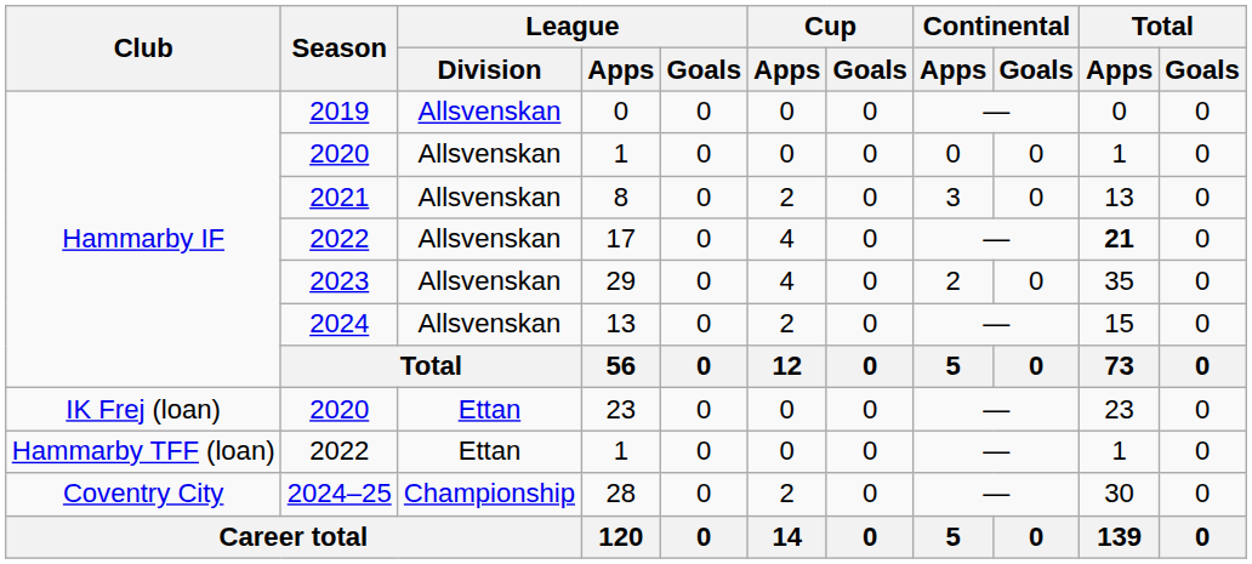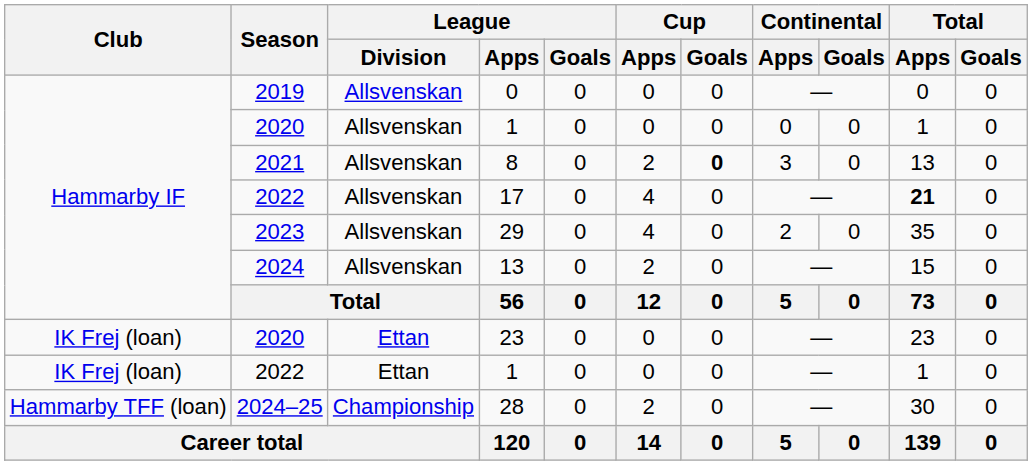 <table class="wikitable" style="text-align:center">
 <tr>
 <th rowspan="2">Club</th>
 <th rowspan="2">Season</th>
 <th colspan="3">League</th>
 <th colspan="2">Cup</th>
 <th colspan="2">Continental</th>
 <th colspan="2">Total</th>
 </tr>
 <tr>
 <th>Division</th>
 <th>Apps</th>
 <th>Goals</th>
 <th>Apps</th>
 <th>Goals</th>
 <th>Apps</th>
 <th>Goals</th>
 <th>Apps</th>
 <th>Goals</th>
 </tr>
 <tr>
 <td rowspan="7"><a href='#'>Hammarby IF</a></td>
 <td><a href='#'>2019</a></td>
 <td><a href='#'>Allsvenskan</a></td>
 <td>0</td>
 <td>0</td>
 <td>0</td>
 <td>0</td>
 <td colspan="2">—</td>
 <td>0</td>
 <td>0</td>
 </tr>
 <tr>
 <td><a href='#'>2020</a></td>
 <td>Allsvenskan</td>
 <td>1</td>
 <td>0</td>
 <td>0</td>
 <td>0</td>
 <td>0</td>
 <td>0</td>
 <td>1</td>
 <td>0</td>
 </tr>
 <tr>
 <td><a href='#'>2021</a></td>
 <td>Allsvenskan</td>
 <td>8</td>
 <td>0</td>
 <td>2</td>
-<td>0</td>
+<td><strong>0</strong></td>
 <td>3</td>
 <td>0</td>
 <td>13</td>
 <td>0</td>
 </tr>
 <tr>
 <td><a href='#'>2022</a></td>
 <td>Allsvenskan</td>
 <td>17</td>
 <td>0</td>
 <td>4</td>
 <td>0</td>
 <td colspan="2">—</td>
 <td><strong>21</strong></td>
 <td>0</td>
 </tr>
 <tr>
 <td><a href='#'>2023</a></td>
 <td>Allsvenskan</td>
 <td>29</td>
 <td>0</td>
 <td>4</td>
 <td>0</td>
 <td>2</td>
 <td>0</td>
 <td>35</td>
 <td>0</td>
 </tr>
 <tr>
 <td><a href='#'>2024</a></td>
 <td>Allsvenskan</td>
 <td>13</td>
 <td>0</td>
 <td>2</td>
 <td>0</td>
 <td colspan="2">—</td>
 <td>15</td>
 <td>0</td>
 </tr>
 <tr>
 <th colspan="2">Total</th>
 <th>56</th>
 <th>0</th>
 <th>12</th>
 <th>0</th>
 <th>5</th>
 <th>0</th>
 <th>73</th>
 <th>0</th>
 </tr>
 <tr>
 <td><a href='#'>IK Frej</a> (loan)</td>
 <td><a href='#'>2020</a></td>
 <td><a href='#'>Ettan</a></td>
 <td>23</td>
 <td>0</td>
 <td>0</td>
 <td>0</td>
 <td colspan="2">—</td>
 <td>23</td>
 <td>0</td>
 </tr>
 <tr>
-<td><a href='#'>Hammarby TFF</a> (loan)</td>
+<td><a href='#'>IK Frej</a> (loan)</td>
 <td>2022</td>
 <td>Ettan</td>
 <td>1</td>
 <td>0</td>
 <td>0</td>
 <td>0</td>
 <td colspan="2">—</td>
 <td>1</td>
 <td>0</td>
 </tr>
 <tr>
-<td><a href='#'>Coventry City</a></td>
+<td><a href='#'>Hammarby TFF</a> (loan)</td>
 <td><a href='#'>2024–25</a></td>
 <td><a href='#'>Championship</a></td>
 <td>28</td>
 <td>0</td>
 <td>2</td>
 <td>0</td>
 <td colspan="2">—</td>
 <td>30</td>
 <td>0</td>
 </tr>
 <tr>
 <th colspan="3">Career total</th>
 <th>120</th>
 <th>0</th>
 <th>14</th>
 <th>0</th>
 <th>5</th>
 <th>0</th>
 <th>139</th>
 <th>0</th>
 </tr>
 </table>
